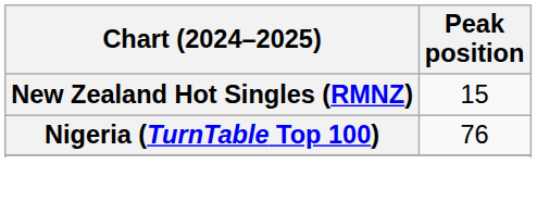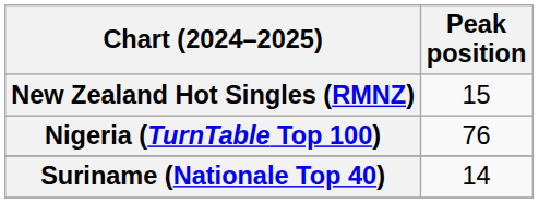 <table class="wikitable sortable plainrowheaders" style="text-align:center">
 <tr>
 <th scope="col">Chart (2024–2025)</th>
 <th scope="col">Peak<br>position</th>
 </tr>
 <tr>
 <th scope="row">New Zealand Hot Singles (<a href='#'>RMNZ</a>)</th>
 <td>15</td>
 </tr>
 <tr>
 <th scope="row">Nigeria (<a href='#'><em>TurnTable</em> Top 100</a>)</th>
 <td>76</td>
 </tr>
 <tr>
 </tr>
 <tr>
+<th scope="row">Suriname (<a href='#'>Nationale Top 40</a>)</th>
+<td>14</td>
+</tr>
+<tr>
 </tr>
 <tr>
 </tr>
 <tr>
 </tr>
 <tr>
 </tr>
 <tr>
 </tr>
 </table>
